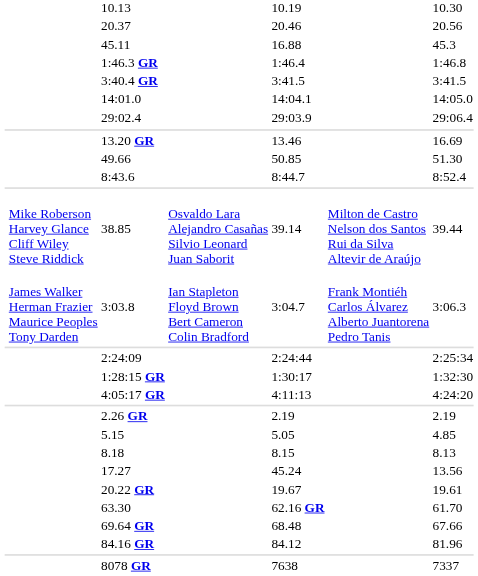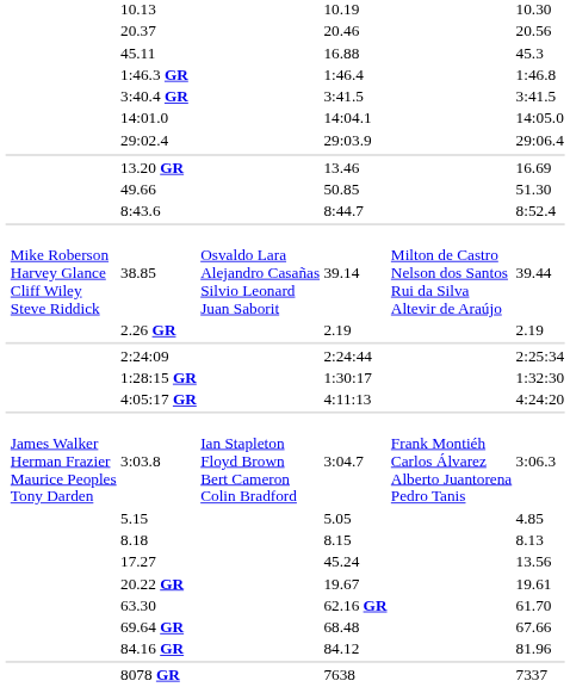 <table>
 <tr>
 <td></td>
 <td></td>
 <td>10.13</td>
 <td></td>
 <td>10.19</td>
 <td></td>
 <td>10.30</td>
 </tr>
 <tr>
 <td></td>
 <td></td>
 <td>20.37</td>
 <td></td>
 <td>20.46</td>
 <td></td>
 <td>20.56</td>
 </tr>
 <tr>
 <td></td>
 <td></td>
 <td>45.11</td>
 <td></td>
 <td>16.88</td>
 <td></td>
 <td>45.3</td>
 </tr>
 <tr>
 <td></td>
 <td></td>
 <td>1:46.3 <strong><a href='#'>GR</a></strong></td>
 <td></td>
 <td>1:46.4</td>
 <td></td>
 <td>1:46.8</td>
 </tr>
 <tr>
 <td></td>
 <td></td>
 <td>3:40.4 <strong><a href='#'>GR</a></strong></td>
 <td></td>
 <td>3:41.5</td>
 <td></td>
 <td>3:41.5</td>
 </tr>
 <tr>
 <td></td>
 <td></td>
 <td>14:01.0</td>
 <td></td>
 <td>14:04.1</td>
 <td></td>
 <td>14:05.0</td>
 </tr>
 <tr>
 <td></td>
 <td></td>
 <td>29:02.4</td>
 <td></td>
 <td>29:03.9</td>
 <td></td>
 <td>29:06.4</td>
 </tr>
 <tr>
 </tr>
 <tr bgcolor=#DDDDDD>
 <td colspan=7></td>
 </tr>
 <tr>
 <td></td>
 <td></td>
 <td>13.20 <strong><a href='#'>GR</a></strong></td>
 <td></td>
 <td>13.46</td>
 <td></td>
 <td>16.69</td>
 </tr>
 <tr>
 <td></td>
 <td></td>
 <td>49.66</td>
 <td></td>
 <td>50.85</td>
 <td></td>
 <td>51.30</td>
 </tr>
 <tr>
 <td></td>
 <td></td>
 <td>8:43.6</td>
 <td></td>
 <td>8:44.7</td>
 <td></td>
 <td>8:52.4</td>
 </tr>
 <tr bgcolor=#DDDDDD>
 <td colspan=7></td>
 </tr>
 <tr>
 <td></td>
 <td><br><a href='#'>Mike Roberson</a><br><a href='#'>Harvey Glance</a><br><a href='#'>Cliff Wiley</a><br><a href='#'>Steve Riddick</a></td>
 <td>38.85</td>
 <td><br><a href='#'>Osvaldo Lara</a><br><a href='#'>Alejandro Casañas</a><br><a href='#'>Silvio Leonard</a><br><a href='#'>Juan Saborit</a></td>
 <td>39.14</td>
 <td> <br><a href='#'>Milton de Castro</a><br><a href='#'>Nelson dos Santos</a><br><a href='#'>Rui da Silva</a><br><a href='#'>Altevir de Araújo</a></td>
 <td>39.44</td>
 </tr>
 <tr>
 <td></td>
-<td><br><a href='#'>James Walker</a><br><a href='#'>Herman Frazier</a><br><a href='#'>Maurice Peoples</a><br><a href='#'>Tony Darden</a></td>
-<td>3:03.8</td>
-<td><br><a href='#'>Ian Stapleton</a><br><a href='#'>Floyd Brown</a><br><a href='#'>Bert Cameron</a><br><a href='#'>Colin Bradford</a></td>
-<td>3:04.7</td>
-<td><br><a href='#'>Frank Montiéh</a><br><a href='#'>Carlos Álvarez</a><br><a href='#'>Alberto Juantorena</a><br><a href='#'>Pedro Tanis</a></td>
-<td>3:06.3</td>
+<td></td>
+<td>2.26 <strong><a href='#'>GR</a></strong></td>
+<td></td>
+<td>2.19</td>
+<td></td>
+<td>2.19</td>
 </tr>
 <tr bgcolor=#DDDDDD>
 <td colspan=7></td>
 </tr>
 <tr>
 <td></td>
 <td></td>
 <td>2:24:09</td>
 <td></td>
 <td>2:24:44</td>
 <td></td>
 <td>2:25:34</td>
 </tr>
 <tr>
 <td></td>
 <td></td>
 <td>1:28:15 <strong><a href='#'>GR</a></strong></td>
 <td></td>
 <td>1:30:17</td>
 <td></td>
 <td>1:32:30</td>
 </tr>
 <tr>
 <td></td>
 <td></td>
 <td>4:05:17 <strong><a href='#'>GR</a></strong></td>
 <td></td>
 <td>4:11:13</td>
 <td></td>
 <td>4:24:20</td>
 </tr>
 <tr bgcolor=#DDDDDD>
 <td colspan=7></td>
 </tr>
 <tr>
 <td></td>
-<td></td>
-<td>2.26 <strong><a href='#'>GR</a></strong></td>
-<td></td>
-<td>2.19</td>
-<td></td>
-<td>2.19</td>
+<td><br><a href='#'>James Walker</a><br><a href='#'>Herman Frazier</a><br><a href='#'>Maurice Peoples</a><br><a href='#'>Tony Darden</a></td>
+<td>3:03.8</td>
+<td><br><a href='#'>Ian Stapleton</a><br><a href='#'>Floyd Brown</a><br><a href='#'>Bert Cameron</a><br><a href='#'>Colin Bradford</a></td>
+<td>3:04.7</td>
+<td><br><a href='#'>Frank Montiéh</a><br><a href='#'>Carlos Álvarez</a><br><a href='#'>Alberto Juantorena</a><br><a href='#'>Pedro Tanis</a></td>
+<td>3:06.3</td>
 </tr>
 <tr>
 <td></td>
 <td></td>
 <td>5.15</td>
 <td></td>
 <td>5.05</td>
 <td></td>
 <td>4.85</td>
 </tr>
 <tr>
 <td></td>
 <td></td>
 <td>8.18</td>
 <td></td>
 <td>8.15</td>
 <td></td>
 <td>8.13</td>
 </tr>
 <tr>
 <td></td>
 <td></td>
 <td>17.27</td>
 <td></td>
 <td>45.24</td>
 <td></td>
 <td>13.56</td>
 </tr>
 <tr>
 <td></td>
 <td></td>
 <td>20.22 <strong><a href='#'>GR</a></strong></td>
 <td></td>
 <td>19.67</td>
 <td></td>
 <td>19.61</td>
 </tr>
 <tr>
 <td></td>
 <td></td>
 <td>63.30</td>
 <td></td>
 <td>62.16 <strong><a href='#'>GR</a></strong></td>
 <td></td>
 <td>61.70</td>
 </tr>
 <tr>
 <td></td>
 <td></td>
 <td>69.64 <strong><a href='#'>GR</a></strong></td>
 <td></td>
 <td>68.48</td>
 <td></td>
 <td>67.66</td>
 </tr>
 <tr>
 <td></td>
 <td></td>
 <td>84.16 <strong><a href='#'>GR</a></strong></td>
 <td></td>
 <td>84.12</td>
 <td></td>
 <td>81.96</td>
 </tr>
 <tr bgcolor=#DDDDDD>
 <td colspan=7></td>
 </tr>
 <tr>
 <td></td>
 <td></td>
 <td>8078 <strong><a href='#'>GR</a></strong></td>
 <td></td>
 <td>7638</td>
 <td></td>
 <td>7337</td>
 </tr>
 </table>
